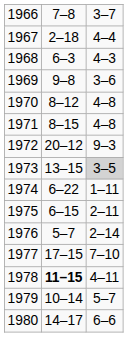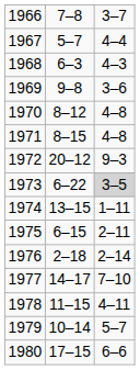 <table class="wikitable" style="text-align:center;">
 <tr>
 <td>1966</td>
 <td>7–8</td>
 <td>3–7</td>
 </tr>
 <tr>
 <td>1967</td>
-<td>2–18</td>
+<td>5–7</td>
 <td>4–4</td>
 </tr>
 <tr>
 <td>1968</td>
 <td>6–3</td>
 <td>4–3</td>
 </tr>
 <tr>
 <td>1969</td>
 <td>9–8</td>
 <td>3–6</td>
 </tr>
 <tr>
 <td>1970</td>
 <td>8–12</td>
 <td>4–8</td>
 </tr>
 <tr>
 <td>1971</td>
 <td>8–15</td>
 <td>4–8</td>
 </tr>
 <tr>
 <td>1972</td>
 <td>20–12</td>
 <td>9–3</td>
 </tr>
 <tr>
 <td>1973</td>
-<td>13–15</td>
+<td>6–22</td>
 <td style="background: lightgrey;">3–5</td>
 </tr>
 <tr>
 <td>1974</td>
-<td>6–22</td>
+<td>13–15</td>
 <td>1–11</td>
 </tr>
 <tr>
 <td>1975</td>
 <td>6–15</td>
 <td>2–11</td>
 </tr>
 <tr>
 <td>1976</td>
-<td>5–7</td>
+<td>2–18</td>
 <td>2–14</td>
 </tr>
 <tr>
 <td>1977</td>
-<td>17–15</td>
+<td>14–17</td>
 <td>7–10</td>
 </tr>
 <tr>
 <td>1978</td>
-<td><strong>11–15</strong></td>
+<td>11–15</td>
 <td>4–11</td>
 </tr>
 <tr>
 <td>1979</td>
 <td>10–14</td>
 <td>5–7</td>
 </tr>
 <tr>
 <td>1980</td>
-<td>14–17</td>
+<td>17–15</td>
 <td>6–6</td>
 </tr>
 </table>
